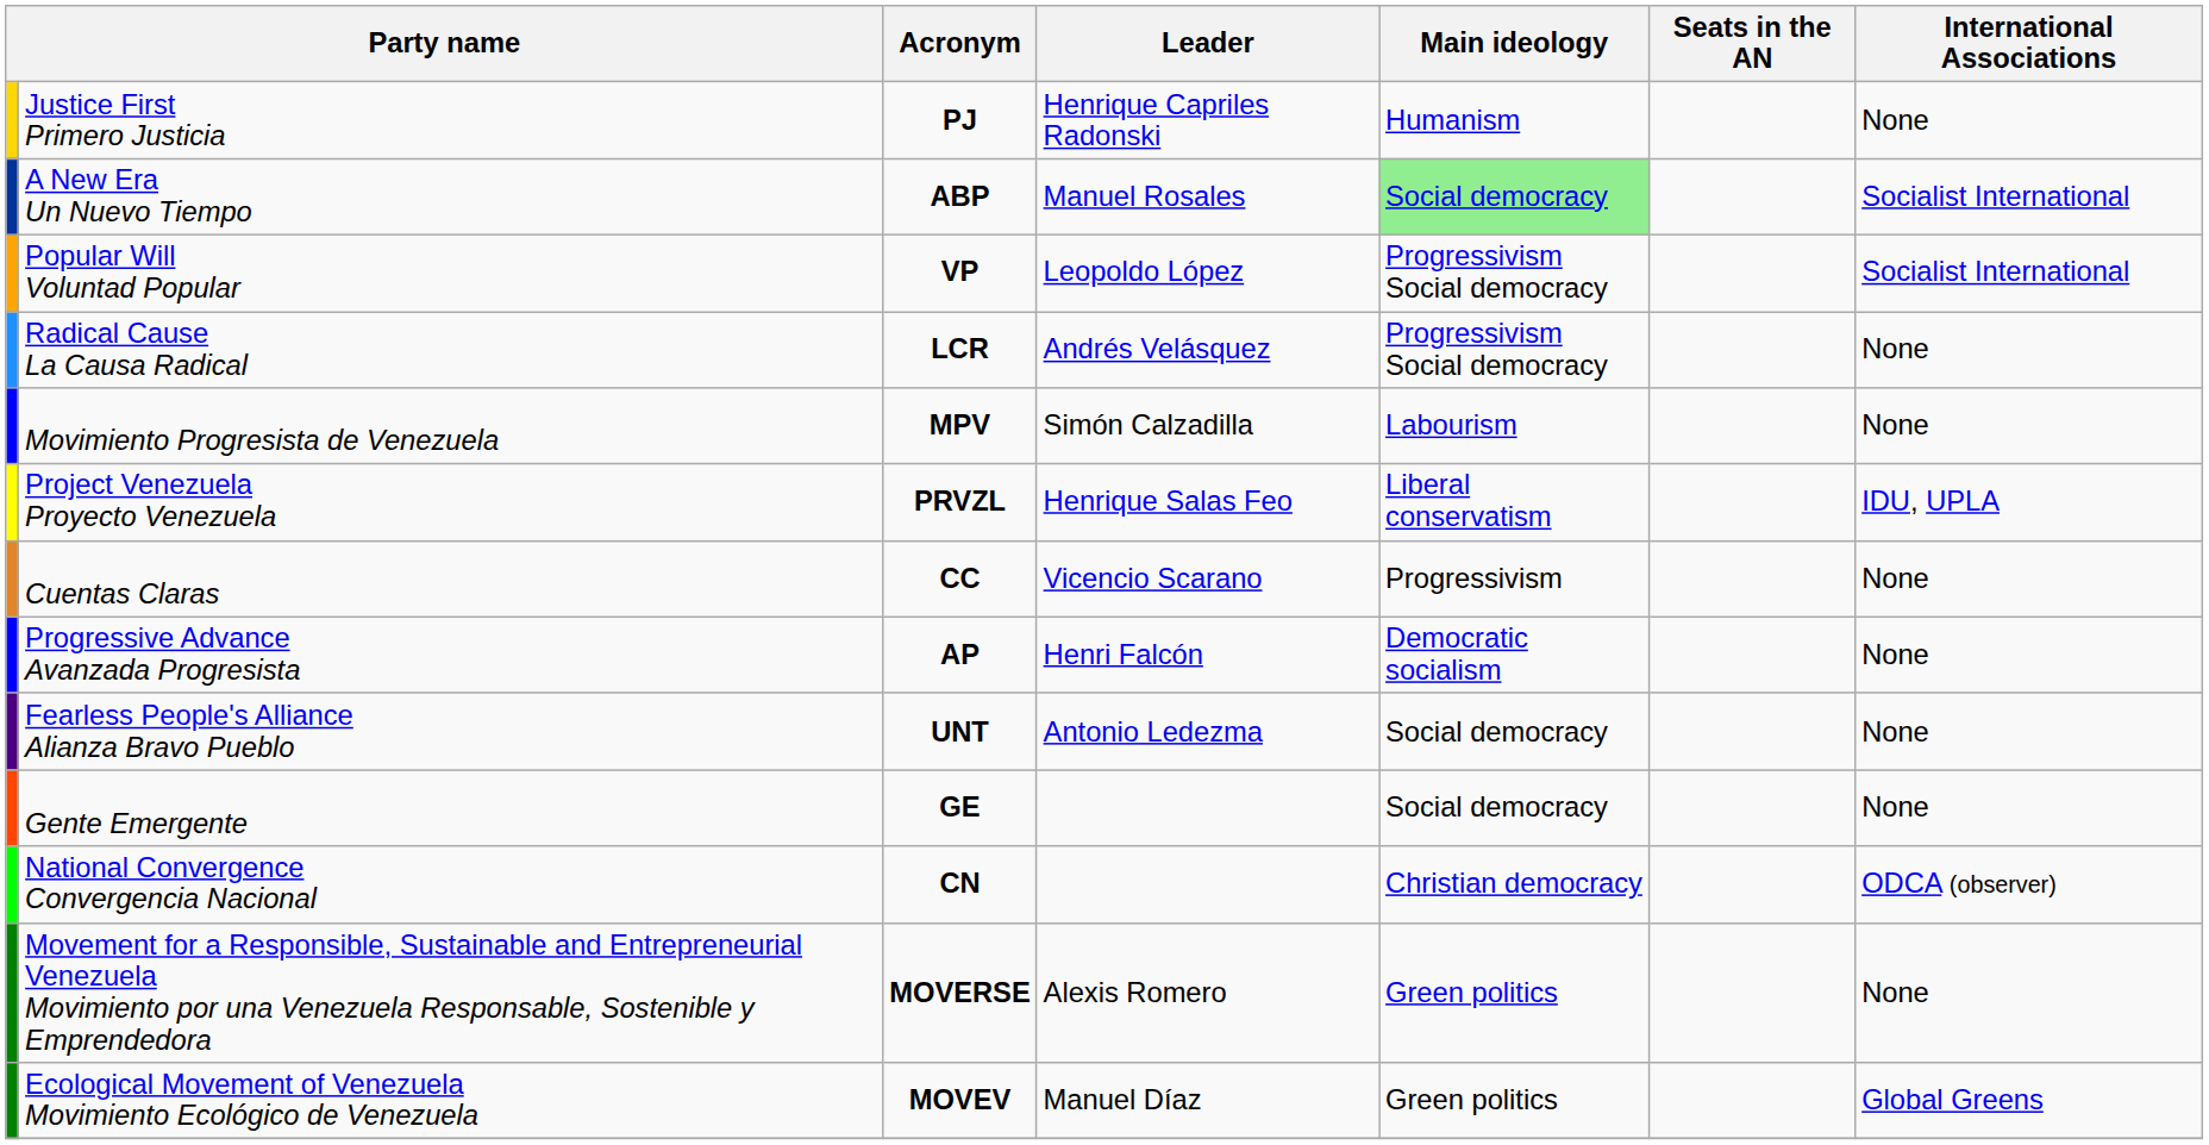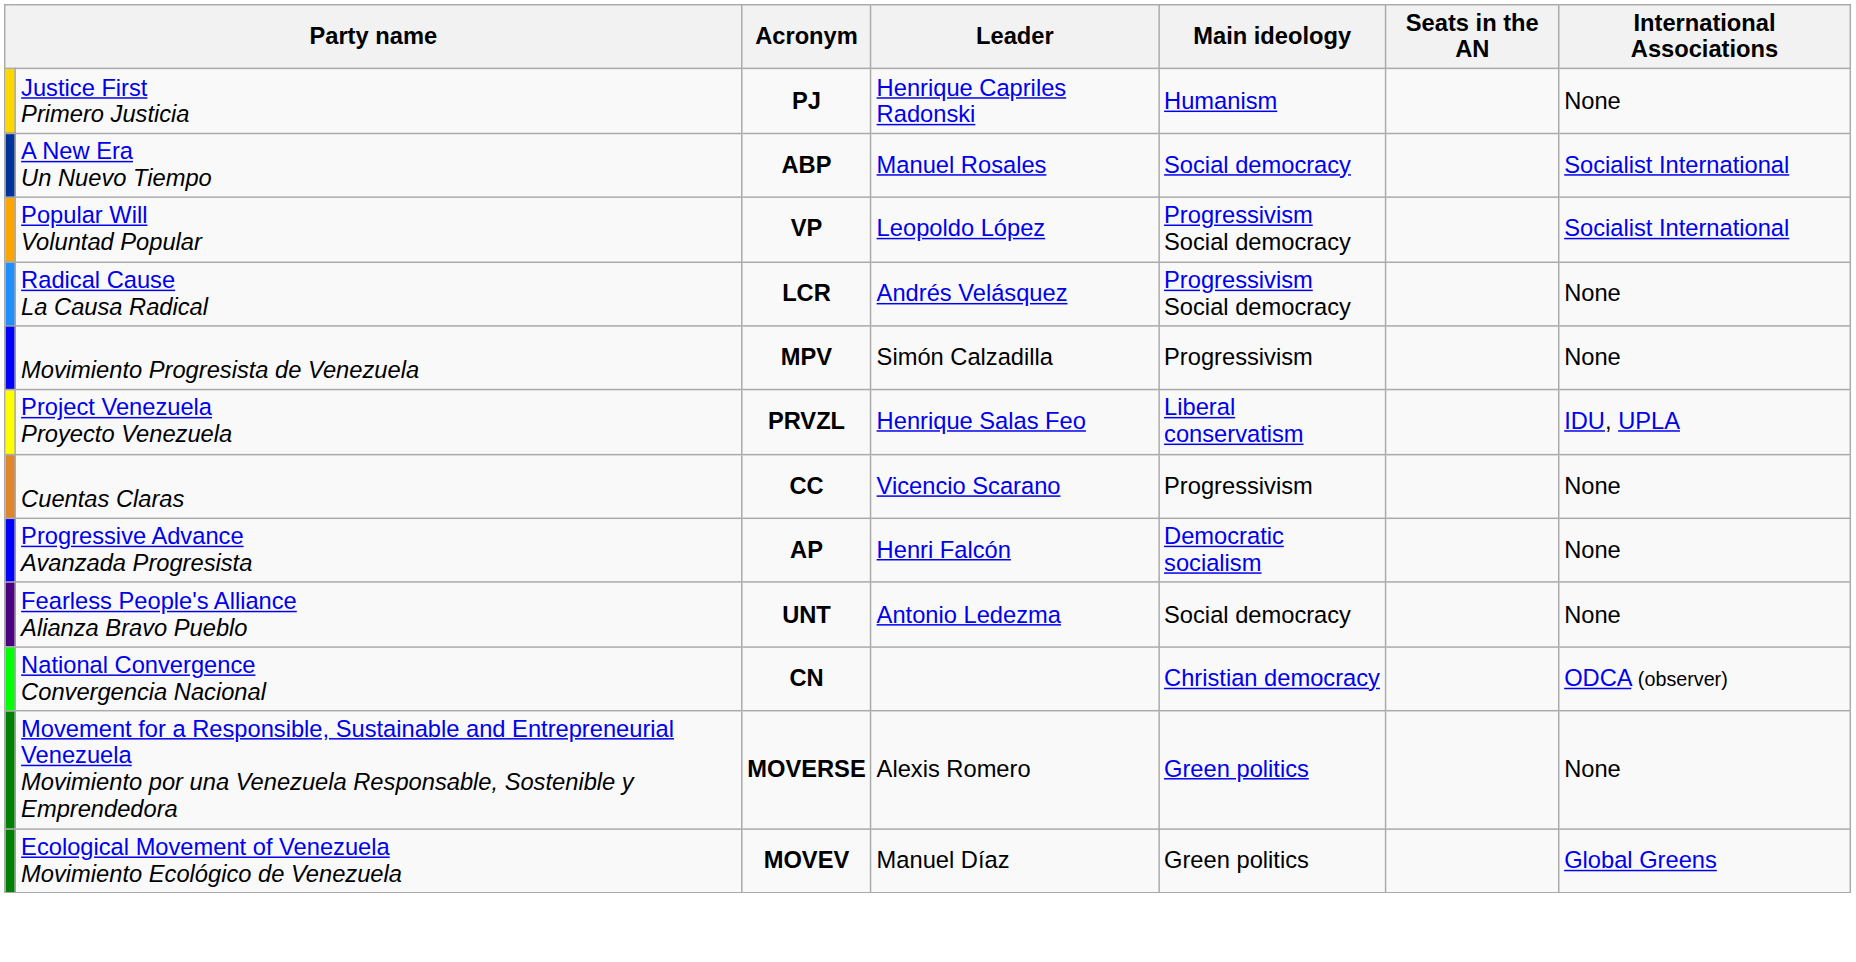 <table class="wikitable" style="font-size:100%">
 <tr>
 <th colspan="2">Party name</th>
 <th>Acronym</th>
 <th>Leader</th>
 <th>Main ideology</th>
 <th>Seats in the AN</th>
 <th>International Associations</th>
 </tr>
 <tr>
 <td bgcolor=#FFD700></td>
 <td><a href='#'>Justice First</a><br><em>Primero Justicia</em></td>
 <td align=center><strong>PJ</strong></td>
 <td><a href='#'>Henrique Capriles Radonski</a></td>
 <td><a href='#'>Humanism</a></td>
 <td></td>
 <td>None</td>
 </tr>
 <tr>
 <td bgcolor=#003399></td>
 <td><a href='#'>A New Era</a><br><em>Un Nuevo Tiempo</em></td>
 <td align=center><strong>ABP</strong></td>
 <td><a href='#'>Manuel Rosales</a></td>
-<td style="background: lightgreen;"><a href='#'>Social democracy</a></td>
+<td><a href='#'>Social democracy</a></td>
 <td></td>
 <td><a href='#'>Socialist International</a></td>
 </tr>
 <tr>
 <td bgcolor=orange></td>
 <td><a href='#'>Popular Will</a><br><em>Voluntad Popular</em></td>
 <td align=center><strong>VP</strong></td>
 <td><a href='#'>Leopoldo López</a></td>
 <td><a href='#'>Progressivism</a><br>Social democracy</td>
 <td></td>
 <td><a href='#'>Socialist International</a></td>
 </tr>
 <tr>
 <td bgcolor=#1E90FF></td>
 <td><a href='#'>Radical Cause</a><br><em>La Causa Radical</em></td>
 <td align=center><strong>LCR</strong></td>
 <td><a href='#'>Andrés Velásquez</a></td>
 <td><a href='#'>Progressivism</a><br>Social democracy</td>
 <td></td>
 <td>None</td>
 </tr>
 <tr>
 <td bgcolor=#0000FF></td>
 <td><br><em>Movimiento Progresista de Venezuela</em></td>
 <td align=center><strong>MPV</strong></td>
 <td>Simón Calzadilla</td>
-<td><a href='#'>Labourism</a></td>
+<td>Progressivism</td>
 <td></td>
 <td>None</td>
 </tr>
 <tr>
 <td bgcolor=#FFFF00></td>
 <td><a href='#'>Project Venezuela</a><br><em>Proyecto Venezuela</em></td>
 <td align=center><strong>PRVZL</strong></td>
 <td><a href='#'>Henrique Salas Feo</a></td>
 <td><a href='#'>Liberal conservatism</a></td>
 <td></td>
 <td><a href='#'>IDU</a>, <a href='#'>UPLA</a></td>
 </tr>
 <tr>
 <td bgcolor=#E0852B></td>
 <td><br><em>Cuentas Claras</em></td>
 <td align=center><strong>CC</strong></td>
 <td><a href='#'>Vicencio Scarano</a></td>
 <td>Progressivism</td>
 <td></td>
 <td>None</td>
 </tr>
 <tr>
 <td bgcolor=#0000FF></td>
 <td><a href='#'>Progressive Advance</a><br><em>Avanzada Progresista</em></td>
 <td align=center><strong>AP</strong></td>
 <td><a href='#'>Henri Falcón</a></td>
 <td><a href='#'>Democratic socialism</a></td>
 <td></td>
 <td>None</td>
 </tr>
 <tr>
 <td bgcolor=#4B0082></td>
 <td><a href='#'>Fearless People's Alliance</a><br><em>Alianza Bravo Pueblo</em></td>
 <td align=center><strong>UNT</strong></td>
 <td><a href='#'>Antonio Ledezma</a></td>
 <td>Social democracy</td>
 <td></td>
 <td>None</td>
 </tr>
 <tr>
-<td bgcolor=#FF4500></td>
-<td><br><em>Gente Emergente</em></td>
-<td align=center><strong>GE</strong></td>
-<td></td>
-<td>Social democracy</td>
-<td></td>
-<td>None</td>
-</tr>
-<tr>
 <td bgcolor=#00FF00></td>
 <td><a href='#'>National Convergence</a><br><em>Convergencia Nacional</em></td>
 <td align=center><strong>CN</strong></td>
 <td></td>
 <td><a href='#'>Christian democracy</a></td>
 <td></td>
 <td><a href='#'>ODCA</a> <small>(observer)</small></td>
 </tr>
 <tr>
 <td bgcolor=green></td>
 <td><a href='#'>Movement for a Responsible, Sustainable and Entrepreneurial Venezuela</a><br><em>Movimiento por una Venezuela Responsable, Sostenible y Emprendedora</em></td>
 <td align=center><strong>MOVERSE</strong></td>
 <td>Alexis Romero</td>
 <td><a href='#'>Green politics</a></td>
 <td></td>
 <td>None</td>
 </tr>
 <tr>
 <td bgcolor=green></td>
 <td><a href='#'>Ecological Movement of Venezuela</a><br><em>Movimiento Ecológico de Venezuela</em></td>
 <td align=center><strong>MOVEV</strong></td>
 <td>Manuel Díaz</td>
 <td>Green politics</td>
 <td></td>
 <td><a href='#'>Global Greens</a></td>
 </tr>
 <tr>
 </tr>
 </table>
